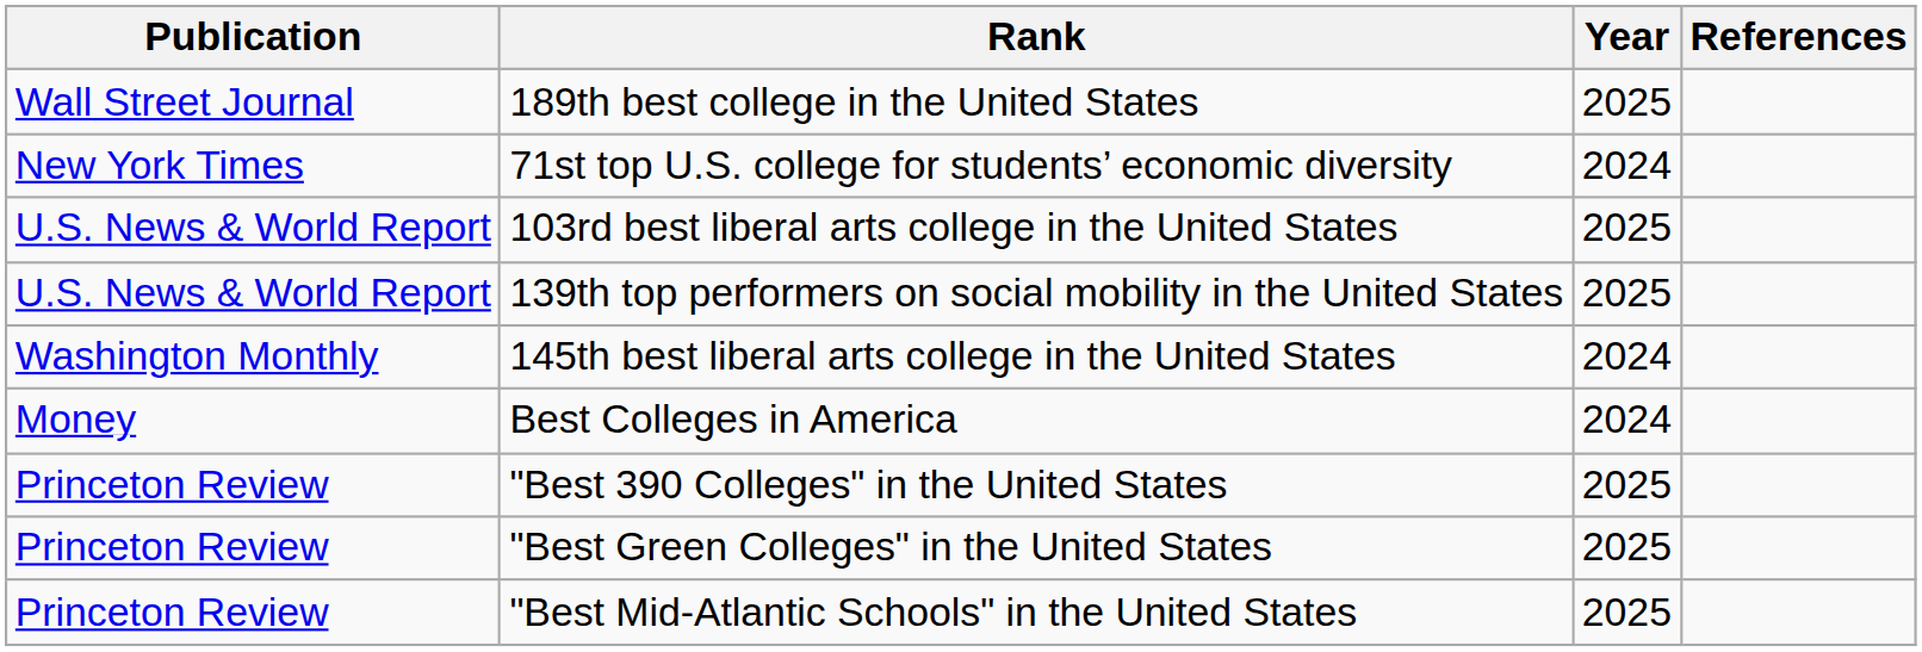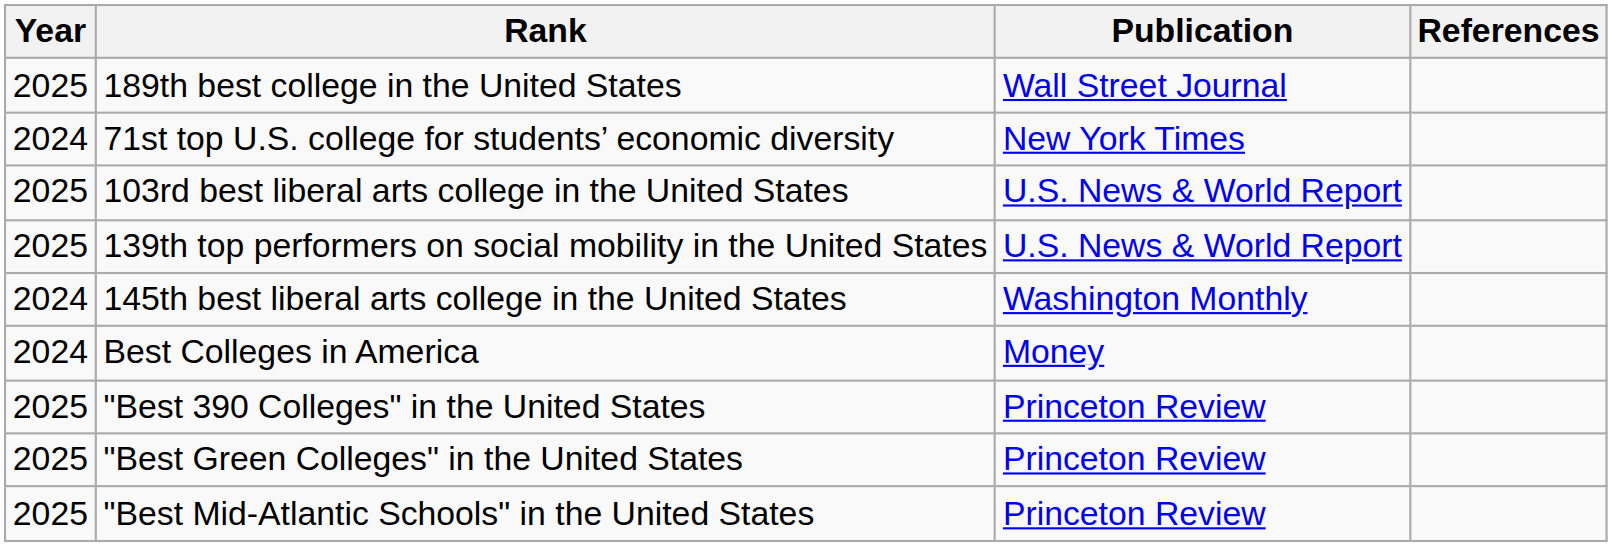 <table class="wikitable">
 <tr>
+<th>Year</th>
+<th>Rank</th>
 <th>Publication</th>
-<th>Rank</th>
-<th>Year</th>
 <th>References</th>
 </tr>
 <tr>
+<td>2025</td>
+<td>189th best college in the United States</td>
 <td><a href='#'>Wall Street Journal</a></td>
-<td>189th best college in the United States</td>
-<td>2025</td>
 <td></td>
 </tr>
 <tr>
+<td>2024</td>
+<td>71st top U.S. college for students’ economic diversity</td>
 <td><a href='#'>New York Times</a></td>
-<td>71st top U.S. college for students’ economic diversity</td>
-<td>2024</td>
 <td></td>
 </tr>
 <tr>
+<td>2025</td>
+<td>103rd best liberal arts college in the United States</td>
 <td><a href='#'>U.S. News & World Report</a></td>
-<td>103rd best liberal arts college in the United States</td>
-<td>2025</td>
 <td></td>
 </tr>
 <tr>
+<td>2025</td>
+<td>139th top performers on social mobility in the United States</td>
 <td><a href='#'>U.S. News & World Report</a></td>
-<td>139th top performers on social mobility in the United States</td>
-<td>2025</td>
 <td></td>
 </tr>
 <tr>
+<td>2024</td>
+<td>145th best liberal arts college in the United States</td>
 <td><a href='#'>Washington Monthly</a></td>
-<td>145th best liberal arts college in the United States</td>
-<td>2024</td>
 <td></td>
 </tr>
 <tr>
+<td>2024</td>
+<td>Best Colleges in America</td>
 <td><a href='#'>Money</a></td>
-<td>Best Colleges in America</td>
-<td>2024</td>
 <td></td>
 </tr>
 <tr>
+<td>2025</td>
+<td>"Best 390 Colleges" in the United States</td>
 <td><a href='#'>Princeton Review</a></td>
-<td>"Best 390 Colleges" in the United States</td>
-<td>2025</td>
 <td></td>
 </tr>
 <tr>
+<td>2025</td>
+<td>"Best Green Colleges" in the United States</td>
 <td><a href='#'>Princeton Review</a></td>
-<td>"Best Green Colleges" in the United States</td>
-<td>2025</td>
 <td></td>
 </tr>
 <tr>
+<td>2025</td>
+<td>"Best Mid-Atlantic Schools" in the United States</td>
 <td><a href='#'>Princeton Review</a></td>
-<td>"Best Mid-Atlantic Schools" in the United States</td>
-<td>2025</td>
 <td></td>
 </tr>
 </table>
